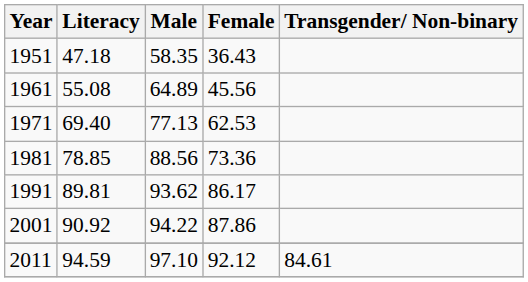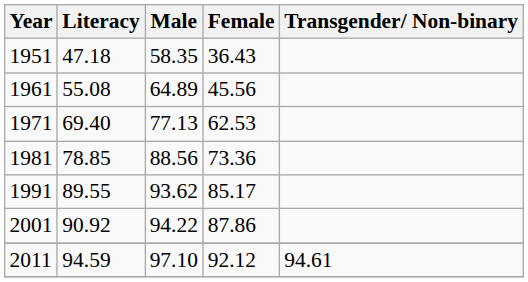 <table class="wikitable sortable">
 <tr>
 <th>Year</th>
 <th>Literacy</th>
 <th>Male</th>
 <th>Female</th>
 <th>Transgender/ Non-binary</th>
 </tr>
 <tr>
 <td>1951</td>
 <td>47.18</td>
 <td>58.35</td>
 <td>36.43</td>
 <td></td>
 </tr>
 <tr>
 <td>1961</td>
 <td>55.08</td>
 <td>64.89</td>
 <td>45.56</td>
 <td></td>
 </tr>
 <tr>
 <td>1971</td>
 <td>69.40</td>
 <td>77.13</td>
 <td>62.53</td>
 <td></td>
 </tr>
 <tr>
 <td>1981</td>
 <td>78.85</td>
 <td>88.56</td>
 <td>73.36</td>
 <td></td>
 </tr>
 <tr>
 <td>1991</td>
-<td>89.81</td>
+<td>89.55</td>
 <td>93.62</td>
-<td>86.17</td>
+<td>85.17</td>
 <td></td>
 </tr>
 <tr>
 <td>2001</td>
 <td>90.92</td>
 <td>94.22</td>
 <td>87.86</td>
 <td></td>
 </tr>
 <tr>
 </tr>
 <tr>
 <td>2011</td>
 <td>94.59</td>
 <td>97.10</td>
 <td>92.12</td>
-<td>84.61</td>
+<td>94.61</td>
 </tr>
 <tr>
 </tr>
 </table>
